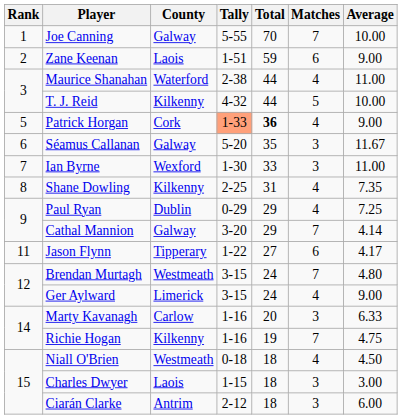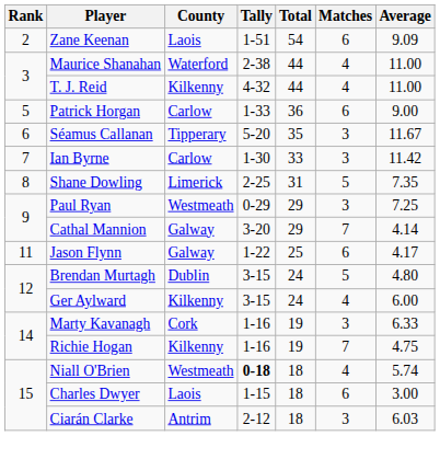 <table class="wikitable sortable">
 <tr>
 <th>Rank</th>
 <th>Player</th>
 <th>County</th>
 <th class="unsortable">Tally</th>
 <th>Total</th>
 <th>Matches</th>
 <th>Average</th>
 </tr>
 <tr>
-<td rowspan=1 align=center>1</td>
-<td><a href='#'>Joe Canning</a></td>
-<td> <a href='#'>Galway</a></td>
-<td align=center>5-55</td>
-<td align=center>70</td>
-<td align=center>7</td>
-<td align=center>10.00</td>
-</tr>
-<tr>
 <td rowspan=1 align=center>2</td>
 <td><a href='#'>Zane Keenan</a></td>
 <td> <a href='#'>Laois</a></td>
 <td align=center>1-51</td>
-<td align=center>59</td>
+<td align=center>54</td>
 <td align=center>6</td>
-<td align=center>9.00</td>
+<td align=center>9.09</td>
 </tr>
 <tr>
 <td rowspan=2 align=center>3</td>
 <td><a href='#'>Maurice Shanahan</a></td>
 <td> <a href='#'>Waterford</a></td>
 <td align=center>2-38</td>
 <td align=center>44</td>
 <td align=center>4</td>
 <td align=center>11.00</td>
 </tr>
 <tr>
 <td><a href='#'>T. J. Reid</a></td>
 <td> <a href='#'>Kilkenny</a></td>
 <td align=center>4-32</td>
 <td align=center>44</td>
-<td align=center>5</td>
-<td align=center>10.00</td>
+<td align=center>4</td>
+<td align=center>11.00</td>
 </tr>
 <tr>
 <td rowspan=1 align=center>5</td>
 <td><a href='#'>Patrick Horgan</a></td>
-<td> <a href='#'>Cork</a></td>
-<td align=center style="background: lightsalmon;">1-33</td>
-<td align=center><strong>36</strong></td>
-<td align=center>4</td>
+<td> <a href='#'>Carlow</a></td>
+<td align=center>1-33</td>
+<td align=center>36</td>
+<td align=center>6</td>
 <td align=center>9.00</td>
 </tr>
 <tr>
 <td rowspan=1 align=center>6</td>
 <td><a href='#'>Séamus Callanan</a></td>
-<td> <a href='#'>Galway</a></td>
+<td> <a href='#'>Tipperary</a></td>
 <td align=center>5-20</td>
 <td align=center>35</td>
 <td align=center>3</td>
 <td align=center>11.67</td>
 </tr>
 <tr>
 <td rowspan=1 align=center>7</td>
 <td><a href='#'>Ian Byrne</a></td>
-<td> <a href='#'>Wexford</a></td>
+<td> <a href='#'>Carlow</a></td>
 <td align=center>1-30</td>
 <td align=center>33</td>
 <td align=center>3</td>
-<td align=center>11.00</td>
+<td align=center>11.42</td>
 </tr>
 <tr>
 <td rowspan=1 align=center>8</td>
 <td><a href='#'>Shane Dowling</a></td>
-<td> <a href='#'>Kilkenny</a></td>
+<td> <a href='#'>Limerick</a></td>
 <td align=center>2-25</td>
 <td align=center>31</td>
-<td align=center>4</td>
+<td align=center>5</td>
 <td align=center>7.35</td>
 </tr>
 <tr>
 <td rowspan=2 align=center>9</td>
 <td><a href='#'>Paul Ryan</a></td>
-<td> <a href='#'>Dublin</a></td>
+<td> <a href='#'>Westmeath</a></td>
 <td align=center>0-29</td>
 <td align=center>29</td>
-<td align=center>4</td>
+<td align=center>3</td>
 <td align=center>7.25</td>
 </tr>
 <tr>
 <td><a href='#'>Cathal Mannion</a></td>
 <td> <a href='#'>Galway</a></td>
 <td align=center>3-20</td>
 <td align=center>29</td>
 <td align=center>7</td>
 <td align=center>4.14</td>
 </tr>
 <tr>
 <td rowspan=1 align=center>11</td>
 <td><a href='#'>Jason Flynn</a></td>
-<td> <a href='#'>Tipperary</a></td>
+<td> <a href='#'>Galway</a></td>
 <td align=center>1-22</td>
-<td align=center>27</td>
+<td align=center>25</td>
 <td align=center>6</td>
 <td align=center>4.17</td>
 </tr>
 <tr>
 <td rowspan=2 align=center>12</td>
 <td><a href='#'>Brendan Murtagh</a></td>
-<td> <a href='#'>Westmeath</a></td>
+<td> <a href='#'>Dublin</a></td>
 <td align=center>3-15</td>
 <td align=center>24</td>
-<td align=center>7</td>
+<td align=center>5</td>
 <td align=center>4.80</td>
 </tr>
 <tr>
 <td><a href='#'>Ger Aylward</a></td>
-<td> <a href='#'>Limerick</a></td>
+<td> <a href='#'>Kilkenny</a></td>
 <td align=center>3-15</td>
 <td align=center>24</td>
 <td align=center>4</td>
-<td align=center>9.00</td>
+<td align=center>6.00</td>
 </tr>
 <tr>
 <td rowspan=2 align=center>14</td>
 <td><a href='#'>Marty Kavanagh</a></td>
-<td> <a href='#'>Carlow</a></td>
+<td> <a href='#'>Cork</a></td>
 <td align=center>1-16</td>
-<td align=center>20</td>
+<td align=center>19</td>
 <td align=center>3</td>
 <td align=center>6.33</td>
 </tr>
 <tr>
 <td><a href='#'>Richie Hogan</a></td>
 <td> <a href='#'>Kilkenny</a></td>
 <td align=center>1-16</td>
 <td align=center>19</td>
 <td align=center>7</td>
 <td align=center>4.75</td>
 </tr>
 <tr>
 <td rowspan=3 align=center>15</td>
 <td><a href='#'>Niall O'Brien</a></td>
 <td> <a href='#'>Westmeath</a></td>
-<td align=center>0-18</td>
+<td align=center><strong>0-18</strong></td>
 <td align=center>18</td>
 <td align=center>4</td>
-<td align=center>4.50</td>
+<td align=center>5.74</td>
 </tr>
 <tr>
 <td><a href='#'>Charles Dwyer</a></td>
 <td> <a href='#'>Laois</a></td>
 <td align=center>1-15</td>
 <td align=center>18</td>
-<td align=center>3</td>
+<td align=center>6</td>
 <td align=center>3.00</td>
 </tr>
 <tr>
 <td><a href='#'>Ciarán Clarke</a></td>
 <td> <a href='#'>Antrim</a></td>
 <td align=center>2-12</td>
 <td align=center>18</td>
 <td align=center>3</td>
-<td align=center>6.00</td>
+<td align=center>6.03</td>
 </tr>
 </table>
